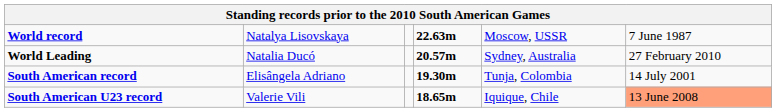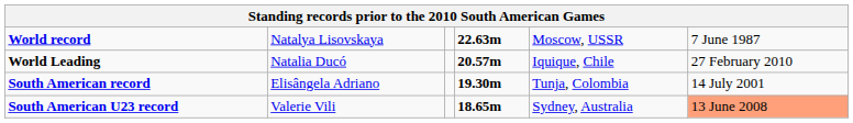 <table class="wikitable" width=75%>
 <tr>
 <th colspan="6">Standing records prior to the 2010 South American Games</th>
 </tr>
 <tr>
 <td><strong><a href='#'>World record</a></strong></td>
 <td><a href='#'>Natalya Lisovskaya</a></td>
 <td align=left></td>
 <td><strong>22.63m</strong></td>
 <td><a href='#'>Moscow</a>, <a href='#'>USSR</a></td>
 <td>7 June 1987</td>
 </tr>
 <tr>
 <td><strong>World Leading</strong></td>
 <td><a href='#'>Natalia Ducó</a></td>
 <td align=left></td>
 <td><strong>20.57m</strong></td>
-<td><a href='#'>Sydney</a>, <a href='#'>Australia</a></td>
+<td><a href='#'>Iquique</a>, <a href='#'>Chile</a></td>
 <td>27 February 2010</td>
 </tr>
 <tr>
 <td><strong><a href='#'>South American record</a></strong></td>
 <td><a href='#'>Elisângela Adriano</a></td>
 <td align=left></td>
 <td><strong>19.30m</strong></td>
 <td><a href='#'>Tunja</a>, <a href='#'>Colombia</a></td>
 <td>14 July 2001</td>
 </tr>
 <tr>
 <td><strong><a href='#'>South American U23 record</a></strong></td>
 <td><a href='#'>Valerie Vili</a></td>
 <td align=left></td>
 <td><strong>18.65m</strong></td>
-<td><a href='#'>Iquique</a>, <a href='#'>Chile</a></td>
+<td><a href='#'>Sydney</a>, <a href='#'>Australia</a></td>
 <td style="background: lightsalmon;">13 June 2008</td>
 </tr>
 </table>
